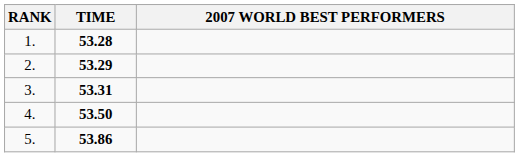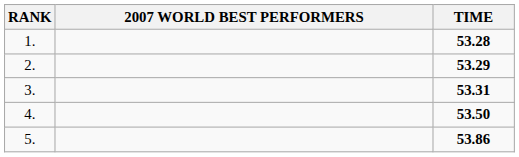 <table class="wikitable" style="border-collapse: collapse; font-size: 90%;">
 <tr>
 <th>RANK</th>
+<th align="center" style="width: 25em">2007 WORLD BEST PERFORMERS</th>
 <th align="center" style="width: 5em">TIME</th>
-<th align="center" style="width: 25em">2007 WORLD BEST PERFORMERS</th>
 </tr>
 <tr>
 <td align="center">1.</td>
+<td></td>
 <td align="center"><strong>53.28</strong></td>
-<td></td>
 </tr>
 <tr>
 <td align="center">2.</td>
+<td></td>
 <td align="center"><strong>53.29</strong></td>
-<td></td>
 </tr>
 <tr>
 <td align="center">3.</td>
+<td></td>
 <td align="center"><strong>53.31</strong></td>
-<td></td>
 </tr>
 <tr>
 <td align="center">4.</td>
+<td></td>
 <td align="center"><strong>53.50</strong></td>
-<td></td>
 </tr>
 <tr>
 <td align="center">5.</td>
+<td></td>
 <td align="center"><strong>53.86</strong></td>
-<td></td>
 </tr>
 </table>
